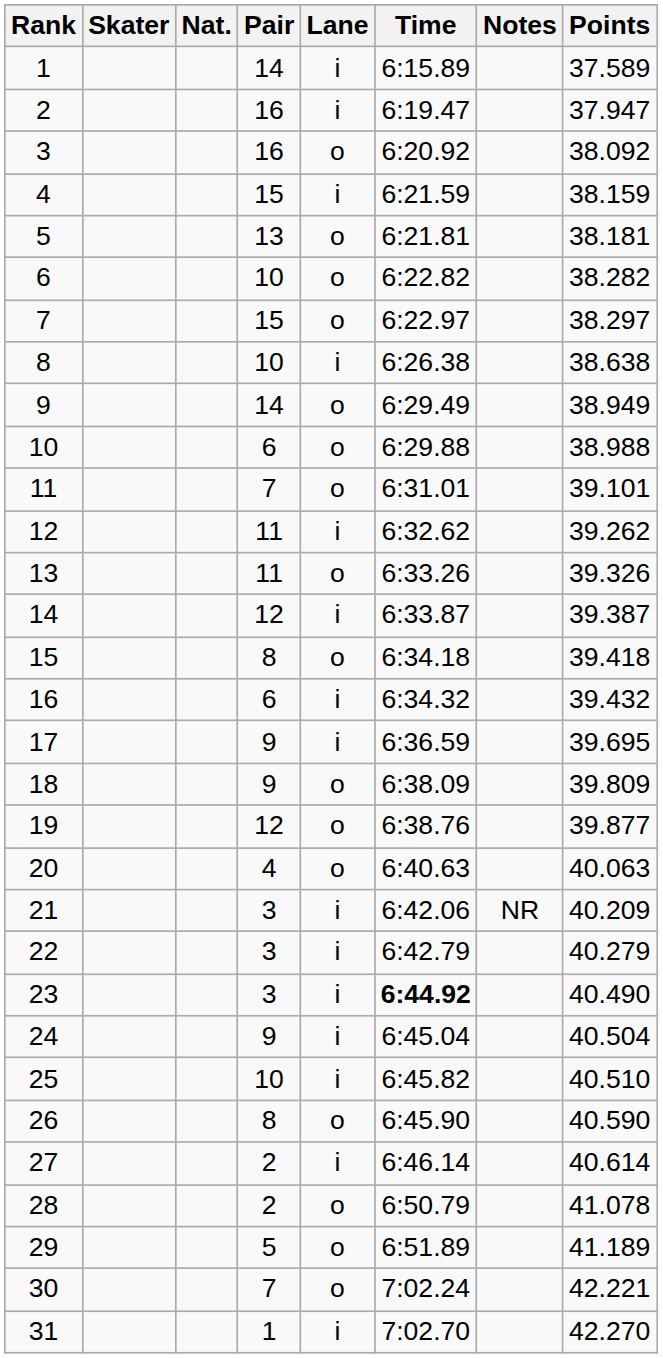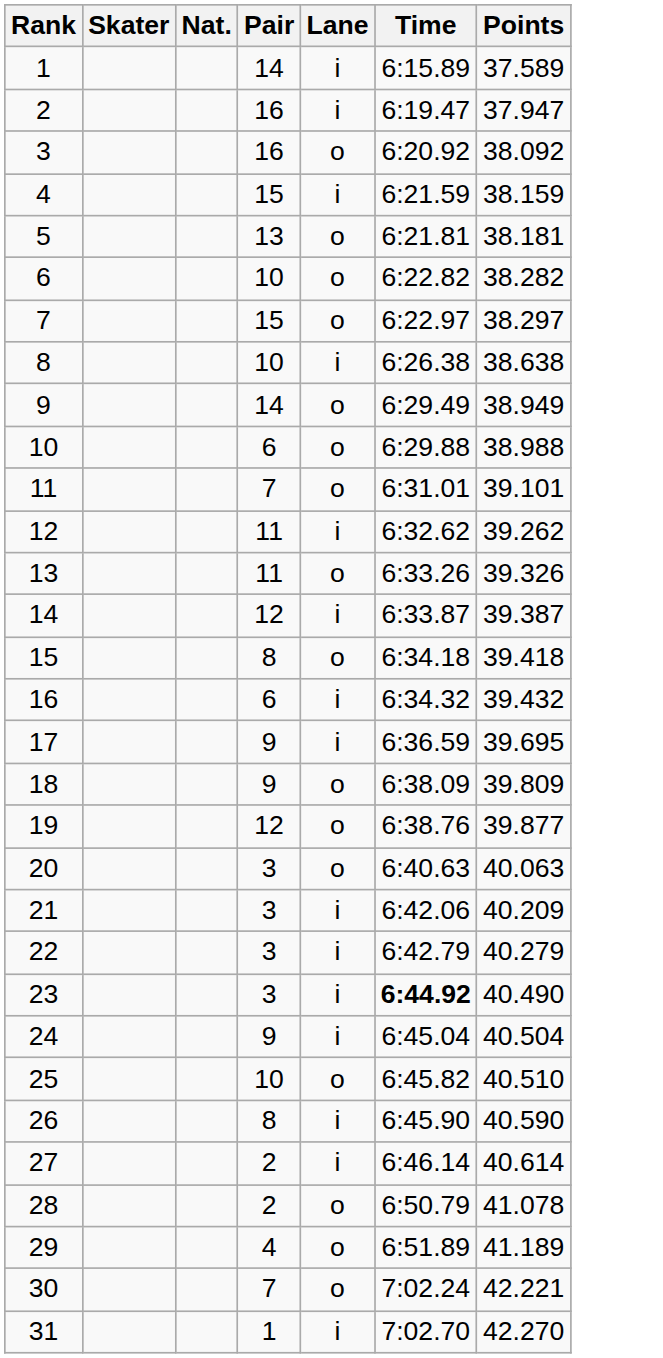 <table class="wikitable sortable" border="1" style="text-align:center">
 <tr>
 <th>Rank</th>
 <th>Skater</th>
 <th>Nat.</th>
 <th>Pair</th>
 <th>Lane</th>
 <th>Time</th>
-<th>Notes</th>
 <th>Points</th>
 </tr>
 <tr>
 <td>1</td>
 <td align=left></td>
 <td></td>
 <td>14</td>
 <td>i</td>
 <td>6:15.89</td>
-<td></td>
 <td>37.589</td>
 </tr>
 <tr>
 <td>2</td>
 <td align=left></td>
 <td></td>
 <td>16</td>
 <td>i</td>
 <td>6:19.47</td>
-<td></td>
 <td>37.947</td>
 </tr>
 <tr>
 <td>3</td>
 <td align=left></td>
 <td></td>
 <td>16</td>
 <td>o</td>
 <td>6:20.92</td>
-<td></td>
 <td>38.092</td>
 </tr>
 <tr>
 <td>4</td>
 <td align=left></td>
 <td></td>
 <td>15</td>
 <td>i</td>
 <td>6:21.59</td>
-<td></td>
 <td>38.159</td>
 </tr>
 <tr>
 <td>5</td>
 <td align=left></td>
 <td></td>
 <td>13</td>
 <td>o</td>
 <td>6:21.81</td>
-<td></td>
 <td>38.181</td>
 </tr>
 <tr>
 <td>6</td>
 <td align=left></td>
 <td></td>
 <td>10</td>
 <td>o</td>
 <td>6:22.82</td>
-<td></td>
 <td>38.282</td>
 </tr>
 <tr>
 <td>7</td>
 <td align=left></td>
 <td></td>
 <td>15</td>
 <td>o</td>
 <td>6:22.97</td>
-<td></td>
 <td>38.297</td>
 </tr>
 <tr>
 <td>8</td>
 <td align=left></td>
 <td></td>
 <td>10</td>
 <td>i</td>
 <td>6:26.38</td>
-<td></td>
 <td>38.638</td>
 </tr>
 <tr>
 <td>9</td>
 <td align=left></td>
 <td></td>
 <td>14</td>
 <td>o</td>
 <td>6:29.49</td>
-<td></td>
 <td>38.949</td>
 </tr>
 <tr>
 <td>10</td>
 <td align=left></td>
 <td></td>
 <td>6</td>
 <td>o</td>
 <td>6:29.88</td>
-<td></td>
 <td>38.988</td>
 </tr>
 <tr>
 <td>11</td>
 <td align=left></td>
 <td></td>
 <td>7</td>
 <td>o</td>
 <td>6:31.01</td>
-<td></td>
 <td>39.101</td>
 </tr>
 <tr>
 <td>12</td>
 <td align=left></td>
 <td></td>
 <td>11</td>
 <td>i</td>
 <td>6:32.62</td>
-<td></td>
 <td>39.262</td>
 </tr>
 <tr>
 <td>13</td>
 <td align=left></td>
 <td></td>
 <td>11</td>
 <td>o</td>
 <td>6:33.26</td>
-<td></td>
 <td>39.326</td>
 </tr>
 <tr>
 <td>14</td>
 <td align=left></td>
 <td></td>
 <td>12</td>
 <td>i</td>
 <td>6:33.87</td>
-<td></td>
 <td>39.387</td>
 </tr>
 <tr>
 <td>15</td>
 <td align=left></td>
 <td></td>
 <td>8</td>
 <td>o</td>
 <td>6:34.18</td>
-<td></td>
 <td>39.418</td>
 </tr>
 <tr>
 <td>16</td>
 <td align=left></td>
 <td></td>
 <td>6</td>
 <td>i</td>
 <td>6:34.32</td>
-<td></td>
 <td>39.432</td>
 </tr>
 <tr>
 <td>17</td>
 <td align=left></td>
 <td></td>
 <td>9</td>
 <td>i</td>
 <td>6:36.59</td>
-<td></td>
 <td>39.695</td>
 </tr>
 <tr>
 <td>18</td>
 <td align=left></td>
 <td></td>
 <td>9</td>
 <td>o</td>
 <td>6:38.09</td>
-<td></td>
 <td>39.809</td>
 </tr>
 <tr>
 <td>19</td>
 <td align=left></td>
 <td></td>
 <td>12</td>
 <td>o</td>
 <td>6:38.76</td>
-<td></td>
 <td>39.877</td>
 </tr>
 <tr>
 <td>20</td>
 <td align=left></td>
 <td></td>
-<td>4</td>
+<td>3</td>
 <td>o</td>
 <td>6:40.63</td>
-<td></td>
 <td>40.063</td>
 </tr>
 <tr>
 <td>21</td>
 <td align=left></td>
 <td></td>
 <td>3</td>
 <td>i</td>
 <td>6:42.06</td>
-<td>NR</td>
 <td>40.209</td>
 </tr>
 <tr>
 <td>22</td>
 <td align=left></td>
 <td></td>
 <td>3</td>
 <td>i</td>
 <td>6:42.79</td>
-<td></td>
 <td>40.279</td>
 </tr>
 <tr>
 <td>23</td>
 <td align=left></td>
 <td></td>
 <td>3</td>
 <td>i</td>
 <td><strong>6:44.92</strong></td>
-<td></td>
 <td>40.490</td>
 </tr>
 <tr>
 <td>24</td>
 <td align=left></td>
 <td></td>
 <td>9</td>
 <td>i</td>
 <td>6:45.04</td>
-<td></td>
 <td>40.504</td>
 </tr>
 <tr>
 <td>25</td>
 <td align=left></td>
 <td></td>
 <td>10</td>
-<td>i</td>
+<td>o</td>
 <td>6:45.82</td>
-<td></td>
 <td>40.510</td>
 </tr>
 <tr>
 <td>26</td>
 <td align=left></td>
 <td></td>
 <td>8</td>
-<td>o</td>
+<td>i</td>
 <td>6:45.90</td>
-<td></td>
 <td>40.590</td>
 </tr>
 <tr>
 <td>27</td>
 <td align=left></td>
 <td></td>
 <td>2</td>
 <td>i</td>
 <td>6:46.14</td>
-<td></td>
 <td>40.614</td>
 </tr>
 <tr>
 <td>28</td>
 <td align=left></td>
 <td></td>
 <td>2</td>
 <td>o</td>
 <td>6:50.79</td>
-<td></td>
 <td>41.078</td>
 </tr>
 <tr>
 <td>29</td>
 <td align=left></td>
 <td></td>
-<td>5</td>
+<td>4</td>
 <td>o</td>
 <td>6:51.89</td>
-<td></td>
 <td>41.189</td>
 </tr>
 <tr>
 <td>30</td>
 <td align=left></td>
 <td></td>
 <td>7</td>
 <td>o</td>
 <td>7:02.24</td>
-<td></td>
 <td>42.221</td>
 </tr>
 <tr>
 <td>31</td>
 <td align=left></td>
 <td></td>
 <td>1</td>
 <td>i</td>
 <td>7:02.70</td>
-<td></td>
 <td>42.270</td>
 </tr>
 </table>
